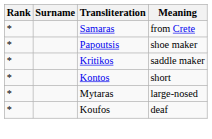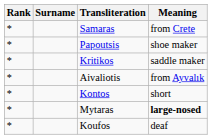 <table class="wikitable">
 <tr>
 <th>Rank</th>
 <th>Surname</th>
 <th>Transliteration</th>
 <th>Meaning</th>
 </tr>
 <tr>
 <td>*</td>
 <td></td>
 <td><a href='#'>Samaras</a></td>
 <td>from <a href='#'>Crete</a></td>
 </tr>
 <tr>
 <td>*</td>
 <td></td>
 <td><a href='#'>Papoutsis</a></td>
 <td>shoe maker</td>
 </tr>
 <tr>
 <td>*</td>
 <td></td>
 <td><a href='#'>Kritikos</a></td>
 <td>saddle maker</td>
 </tr>
 <tr>
 <td>*</td>
 <td></td>
+<td>Aivaliotis</td>
+<td>from <a href='#'>Ayvalık</a></td>
+</tr>
+<tr>
+<td>*</td>
+<td></td>
 <td><a href='#'>Kontos</a></td>
 <td>short</td>
 </tr>
 <tr>
 <td>*</td>
 <td></td>
 <td>Mytaras</td>
-<td>large-nosed</td>
+<td><strong>large-nosed</strong></td>
 </tr>
 <tr>
 <td>*</td>
 <td></td>
 <td>Koufos</td>
 <td>deaf</td>
 </tr>
 </table>
